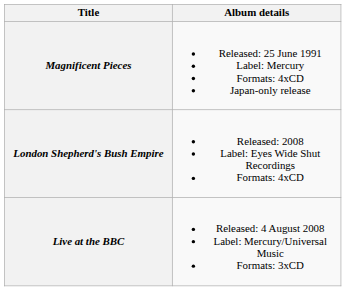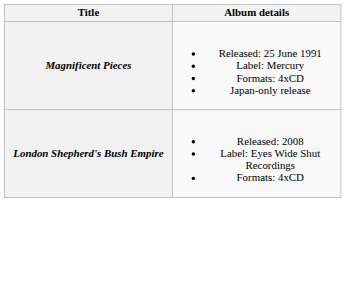 <table class="wikitable plainrowheaders" style="text-align:center;">
 <tr>
 <th scope="col" style="width:15em;">Title</th>
 <th scope="col" style="width:15em;">Album details</th>
 </tr>
 <tr>
 <th scope="row"><em>Magnificent Pieces</em></th>
 <td><br><ul><li>Released: 25 June 1991</li><li>Label: Mercury</li><li>Formats: 4xCD</li><li>Japan-only release</li></ul></td>
 </tr>
 <tr>
 <th scope="row"><em>London Shepherd's Bush Empire</em></th>
 <td><br><ul><li>Released: 2008</li><li>Label: Eyes Wide Shut Recordings</li><li>Formats: 4xCD</li></ul></td>
 </tr>
-<tr>
-<th scope="row"><em>Live at the BBC</em></th>
-<td><br><ul><li>Released: 4 August 2008</li><li>Label: Mercury/Universal Music</li><li>Formats: 3xCD</li></ul></td>
-</tr>
 </table>
